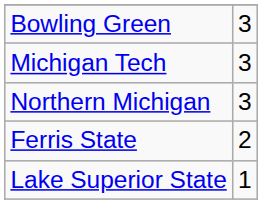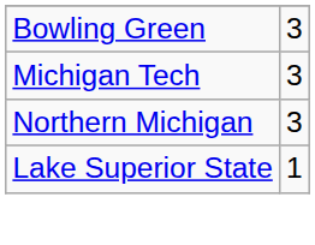 <table class="wikitable">
 <tr>
 </tr>
 <tr>
 <td><a href='#'>Bowling Green</a></td>
 <td align=center>3</td>
 </tr>
 <tr>
 <td><a href='#'>Michigan Tech</a></td>
 <td align=center>3</td>
 </tr>
 <tr>
 <td><a href='#'>Northern Michigan</a></td>
 <td align=center>3</td>
 </tr>
 <tr>
-<td><a href='#'>Ferris State</a></td>
-<td align=center>2</td>
-</tr>
-<tr>
 <td><a href='#'>Lake Superior State</a></td>
 <td align=center>1</td>
 </tr>
 </table>
